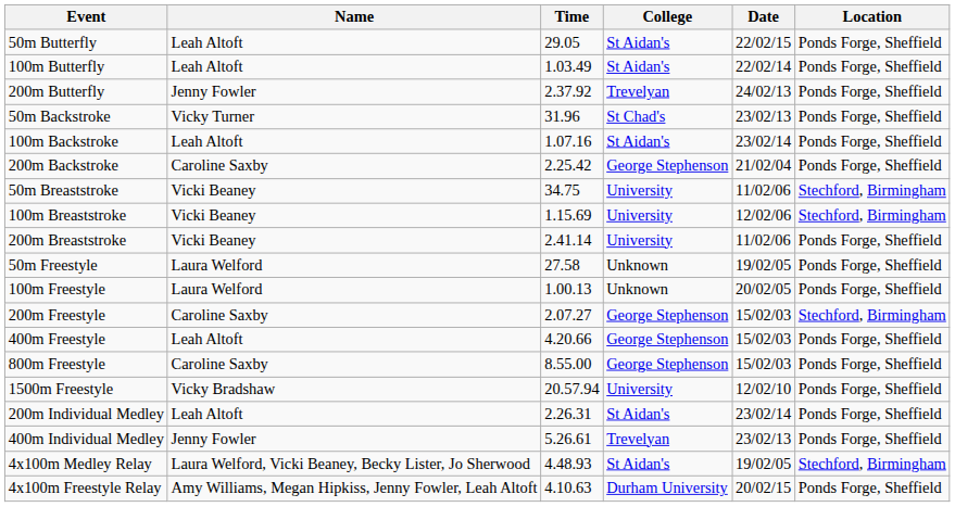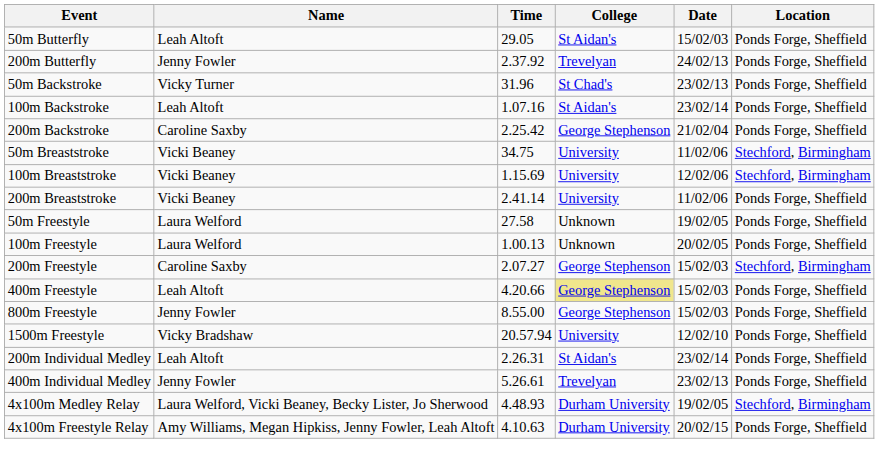 <table class="wikitable">
 <tr>
 <th>Event</th>
 <th>Name</th>
 <th>Time</th>
 <th>College</th>
 <th>Date</th>
 <th>Location</th>
 </tr>
 <tr>
 <td>50m Butterfly</td>
 <td>Leah Altoft</td>
 <td>29.05</td>
 <td>  <a href='#'>St Aidan's</a></td>
-<td>22/02/15</td>
-<td>Ponds Forge, Sheffield</td>
-</tr>
-<tr>
-<td>100m Butterfly</td>
-<td>Leah Altoft</td>
-<td>1.03.49</td>
-<td>  <a href='#'>St Aidan's</a></td>
-<td>22/02/14</td>
+<td>15/02/03</td>
 <td>Ponds Forge, Sheffield</td>
 </tr>
 <tr>
 <td>200m Butterfly</td>
 <td>Jenny Fowler</td>
 <td>2.37.92</td>
 <td> <a href='#'>Trevelyan</a></td>
 <td>24/02/13</td>
 <td>Ponds Forge, Sheffield</td>
 </tr>
 <tr>
 <td>50m Backstroke</td>
 <td>Vicky Turner</td>
 <td>31.96</td>
 <td> <a href='#'>St Chad's</a></td>
 <td>23/02/13</td>
 <td>Ponds Forge, Sheffield</td>
 </tr>
 <tr>
 <td>100m Backstroke</td>
 <td>Leah Altoft</td>
 <td>1.07.16</td>
 <td>  <a href='#'>St Aidan's</a></td>
 <td>23/02/14</td>
 <td>Ponds Forge, Sheffield</td>
 </tr>
 <tr>
 <td>200m Backstroke</td>
 <td>Caroline Saxby</td>
 <td>2.25.42</td>
 <td>  <a href='#'>George Stephenson</a></td>
 <td>21/02/04</td>
 <td>Ponds Forge, Sheffield</td>
 </tr>
 <tr>
 <td>50m Breaststroke</td>
 <td>Vicki Beaney</td>
 <td>34.75</td>
 <td>  <a href='#'>University</a></td>
 <td>11/02/06</td>
 <td><a href='#'>Stechford</a>, <a href='#'>Birmingham</a></td>
 </tr>
 <tr>
 <td>100m Breaststroke</td>
 <td>Vicki Beaney</td>
 <td>1.15.69</td>
 <td>  <a href='#'>University</a></td>
 <td>12/02/06</td>
 <td><a href='#'>Stechford</a>, <a href='#'>Birmingham</a></td>
 </tr>
 <tr>
 <td>200m Breaststroke</td>
 <td>Vicki Beaney</td>
 <td>2.41.14</td>
 <td>  <a href='#'>University</a></td>
 <td>11/02/06</td>
 <td>Ponds Forge, Sheffield</td>
 </tr>
 <tr>
 <td>50m Freestyle</td>
 <td>Laura Welford</td>
 <td>27.58</td>
 <td>Unknown</td>
 <td>19/02/05</td>
 <td>Ponds Forge, Sheffield</td>
 </tr>
 <tr>
 <td>100m Freestyle</td>
 <td>Laura Welford</td>
 <td>1.00.13</td>
 <td>Unknown</td>
 <td>20/02/05</td>
 <td>Ponds Forge, Sheffield</td>
 </tr>
 <tr>
 <td>200m Freestyle</td>
 <td>Caroline Saxby</td>
 <td>2.07.27</td>
 <td>  <a href='#'>George Stephenson</a></td>
 <td>15/02/03</td>
 <td><a href='#'>Stechford</a>, <a href='#'>Birmingham</a></td>
 </tr>
 <tr>
 <td>400m Freestyle</td>
 <td>Leah Altoft</td>
 <td>4.20.66</td>
-<td>  <a href='#'>George Stephenson</a></td>
+<td style="background: khaki;">  <a href='#'>George Stephenson</a></td>
 <td>15/02/03</td>
 <td>Ponds Forge, Sheffield</td>
 </tr>
 <tr>
 <td>800m Freestyle</td>
-<td>Caroline Saxby</td>
+<td>Jenny Fowler</td>
 <td>8.55.00</td>
 <td>  <a href='#'>George Stephenson</a></td>
 <td>15/02/03</td>
 <td>Ponds Forge, Sheffield</td>
 </tr>
 <tr>
 <td>1500m Freestyle</td>
 <td>Vicky Bradshaw</td>
 <td>20.57.94</td>
 <td>  <a href='#'>University</a></td>
 <td>12/02/10</td>
 <td>Ponds Forge, Sheffield</td>
 </tr>
 <tr>
 <td>200m Individual Medley</td>
 <td>Leah Altoft</td>
 <td>2.26.31</td>
 <td>  <a href='#'>St Aidan's</a></td>
 <td>23/02/14</td>
 <td>Ponds Forge, Sheffield</td>
 </tr>
 <tr>
 <td>400m Individual Medley</td>
 <td>Jenny Fowler</td>
 <td>5.26.61</td>
 <td> <a href='#'>Trevelyan</a></td>
 <td>23/02/13</td>
 <td>Ponds Forge, Sheffield</td>
 </tr>
 <tr>
 <td>4x100m Medley Relay</td>
 <td>Laura Welford, Vicki Beaney, Becky Lister, Jo Sherwood</td>
 <td>4.48.93</td>
-<td>  <a href='#'>St Aidan's</a></td>
+<td>  <a href='#'>Durham University</a></td>
 <td>19/02/05</td>
 <td><a href='#'>Stechford</a>, <a href='#'>Birmingham</a></td>
 </tr>
 <tr>
 <td>4x100m Freestyle Relay</td>
 <td>Amy Williams, Megan Hipkiss, Jenny Fowler, Leah Altoft</td>
 <td>4.10.63</td>
 <td>  <a href='#'>Durham University</a></td>
 <td>20/02/15</td>
 <td>Ponds Forge, Sheffield</td>
 </tr>
 </table>
